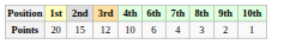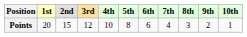 <table class="wikitable" style="font-size:85%; text-align:center">
 <tr>
 <th>Position</th>
 <td style="background:#ffffbf;"> <strong>1st</strong> </td>
 <td style="background:#dfdfdf;"> <strong>2nd</strong> </td>
 <td style="background:#ffdf9f;"> <strong>3rd</strong> </td>
 <td style="background:#dfffdf;"> <strong>4th</strong> </td>
+<td style="background:#dfffdf;"> <strong>5th</strong> </td>
 <td style="background:#dfffdf;"> <strong>6th</strong> </td>
 <td style="background:#dfffdf;"> <strong>7th</strong> </td>
 <td style="background:#dfffdf;"> <strong>8th</strong> </td>
 <td style="background:#dfffdf;"> <strong>9th</strong> </td>
 <td style="background:#dfffdf;"> <strong>10th</strong> </td>
 </tr>
 <tr>
 <th>Points</th>
 <td>20</td>
 <td>15</td>
 <td>12</td>
 <td>10</td>
+<td>8</td>
 <td>6</td>
 <td>4</td>
 <td>3</td>
 <td>2</td>
 <td>1</td>
 </tr>
 </table>
